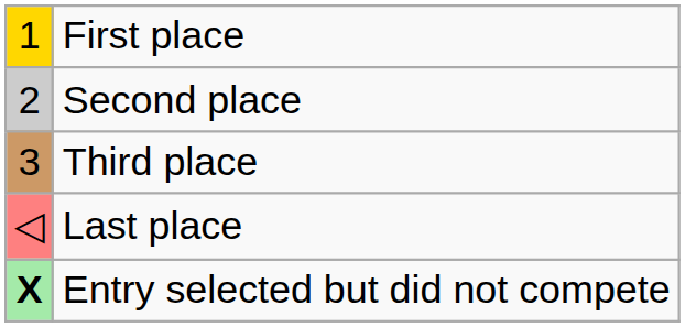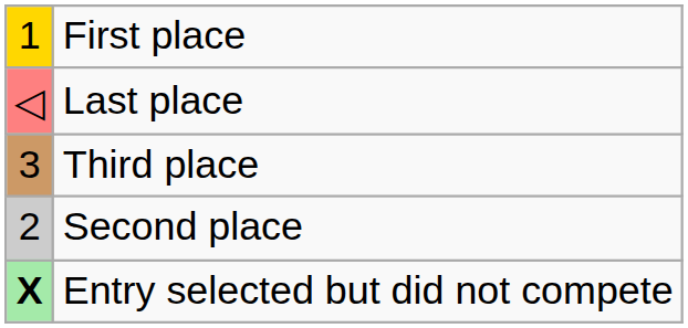 <table class="wikitable">
 <tr>
 <td style="background-color:#FFD700; text-align:center;">1</td>
 <td>First place</td>
 </tr>
 <tr>
-<td style="background-color:#CCC; text-align:center;">2</td>
-<td>Second place</td>
+<td style="background-color:#FE8080; text-align:center;">◁</td>
+<td>Last place</td>
 </tr>
 <tr>
 <td style="background-color:#C96; text-align:center;">3</td>
 <td>Third place</td>
 </tr>
 <tr>
-<td style="background-color:#FE8080; text-align:center;">◁</td>
-<td>Last place</td>
+<td style="background-color:#CCC; text-align:center;">2</td>
+<td>Second place</td>
 </tr>
 <tr>
 <td style="background-color:#A4EAA9; text-align:center;"><strong>X</strong></td>
 <td>Entry selected but did not compete<br></td>
 </tr>
 </table>
